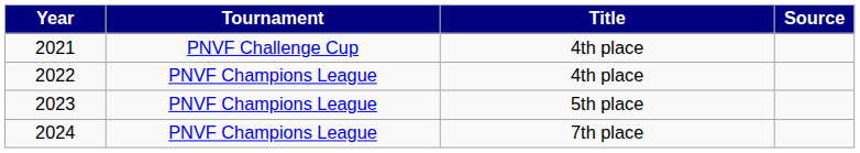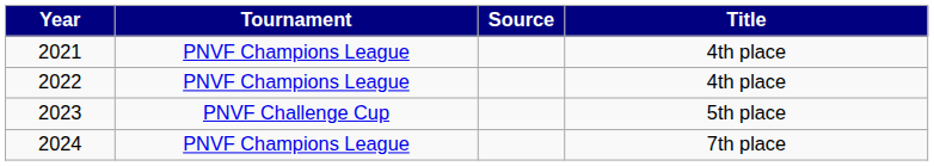 <table class="wikitable" style="width:60%;">
 <tr>
 <th width=70px style="background: #000080; color: #FFFFFF; text-align: center"><strong>Year</strong></th>
 <th width=250px style="background: #000080; color: #FFFFFF"><strong>Tournament</strong></th>
+<th width=50px style="background: #000080; color: #FFFFFF"><strong>Source</strong></th>
 <th width=250px style="background: #000080; color: #FFFFFF"><strong>Title</strong></th>
-<th width=50px style="background: #000080; color: #FFFFFF"><strong>Source</strong></th>
 </tr>
 <tr align=center>
 <td>2021</td>
-<td><a href='#'>PNVF Challenge Cup</a></td>
+<td><a href='#'>PNVF Champions League</a></td>
+<td></td>
 <td>4th place</td>
-<td></td>
 </tr>
 <tr align=center>
 <td>2022</td>
 <td><a href='#'>PNVF Champions League</a></td>
+<td></td>
 <td>4th place</td>
-<td></td>
 </tr>
 <tr align=center>
 <td>2023</td>
-<td><a href='#'>PNVF Champions League</a></td>
+<td><a href='#'>PNVF Challenge Cup</a></td>
+<td></td>
 <td>5th place</td>
-<td></td>
 </tr>
 <tr align=center>
 <td>2024</td>
 <td><a href='#'>PNVF Champions League</a></td>
+<td></td>
 <td>7th place</td>
-<td></td>
 </tr>
 </table>
